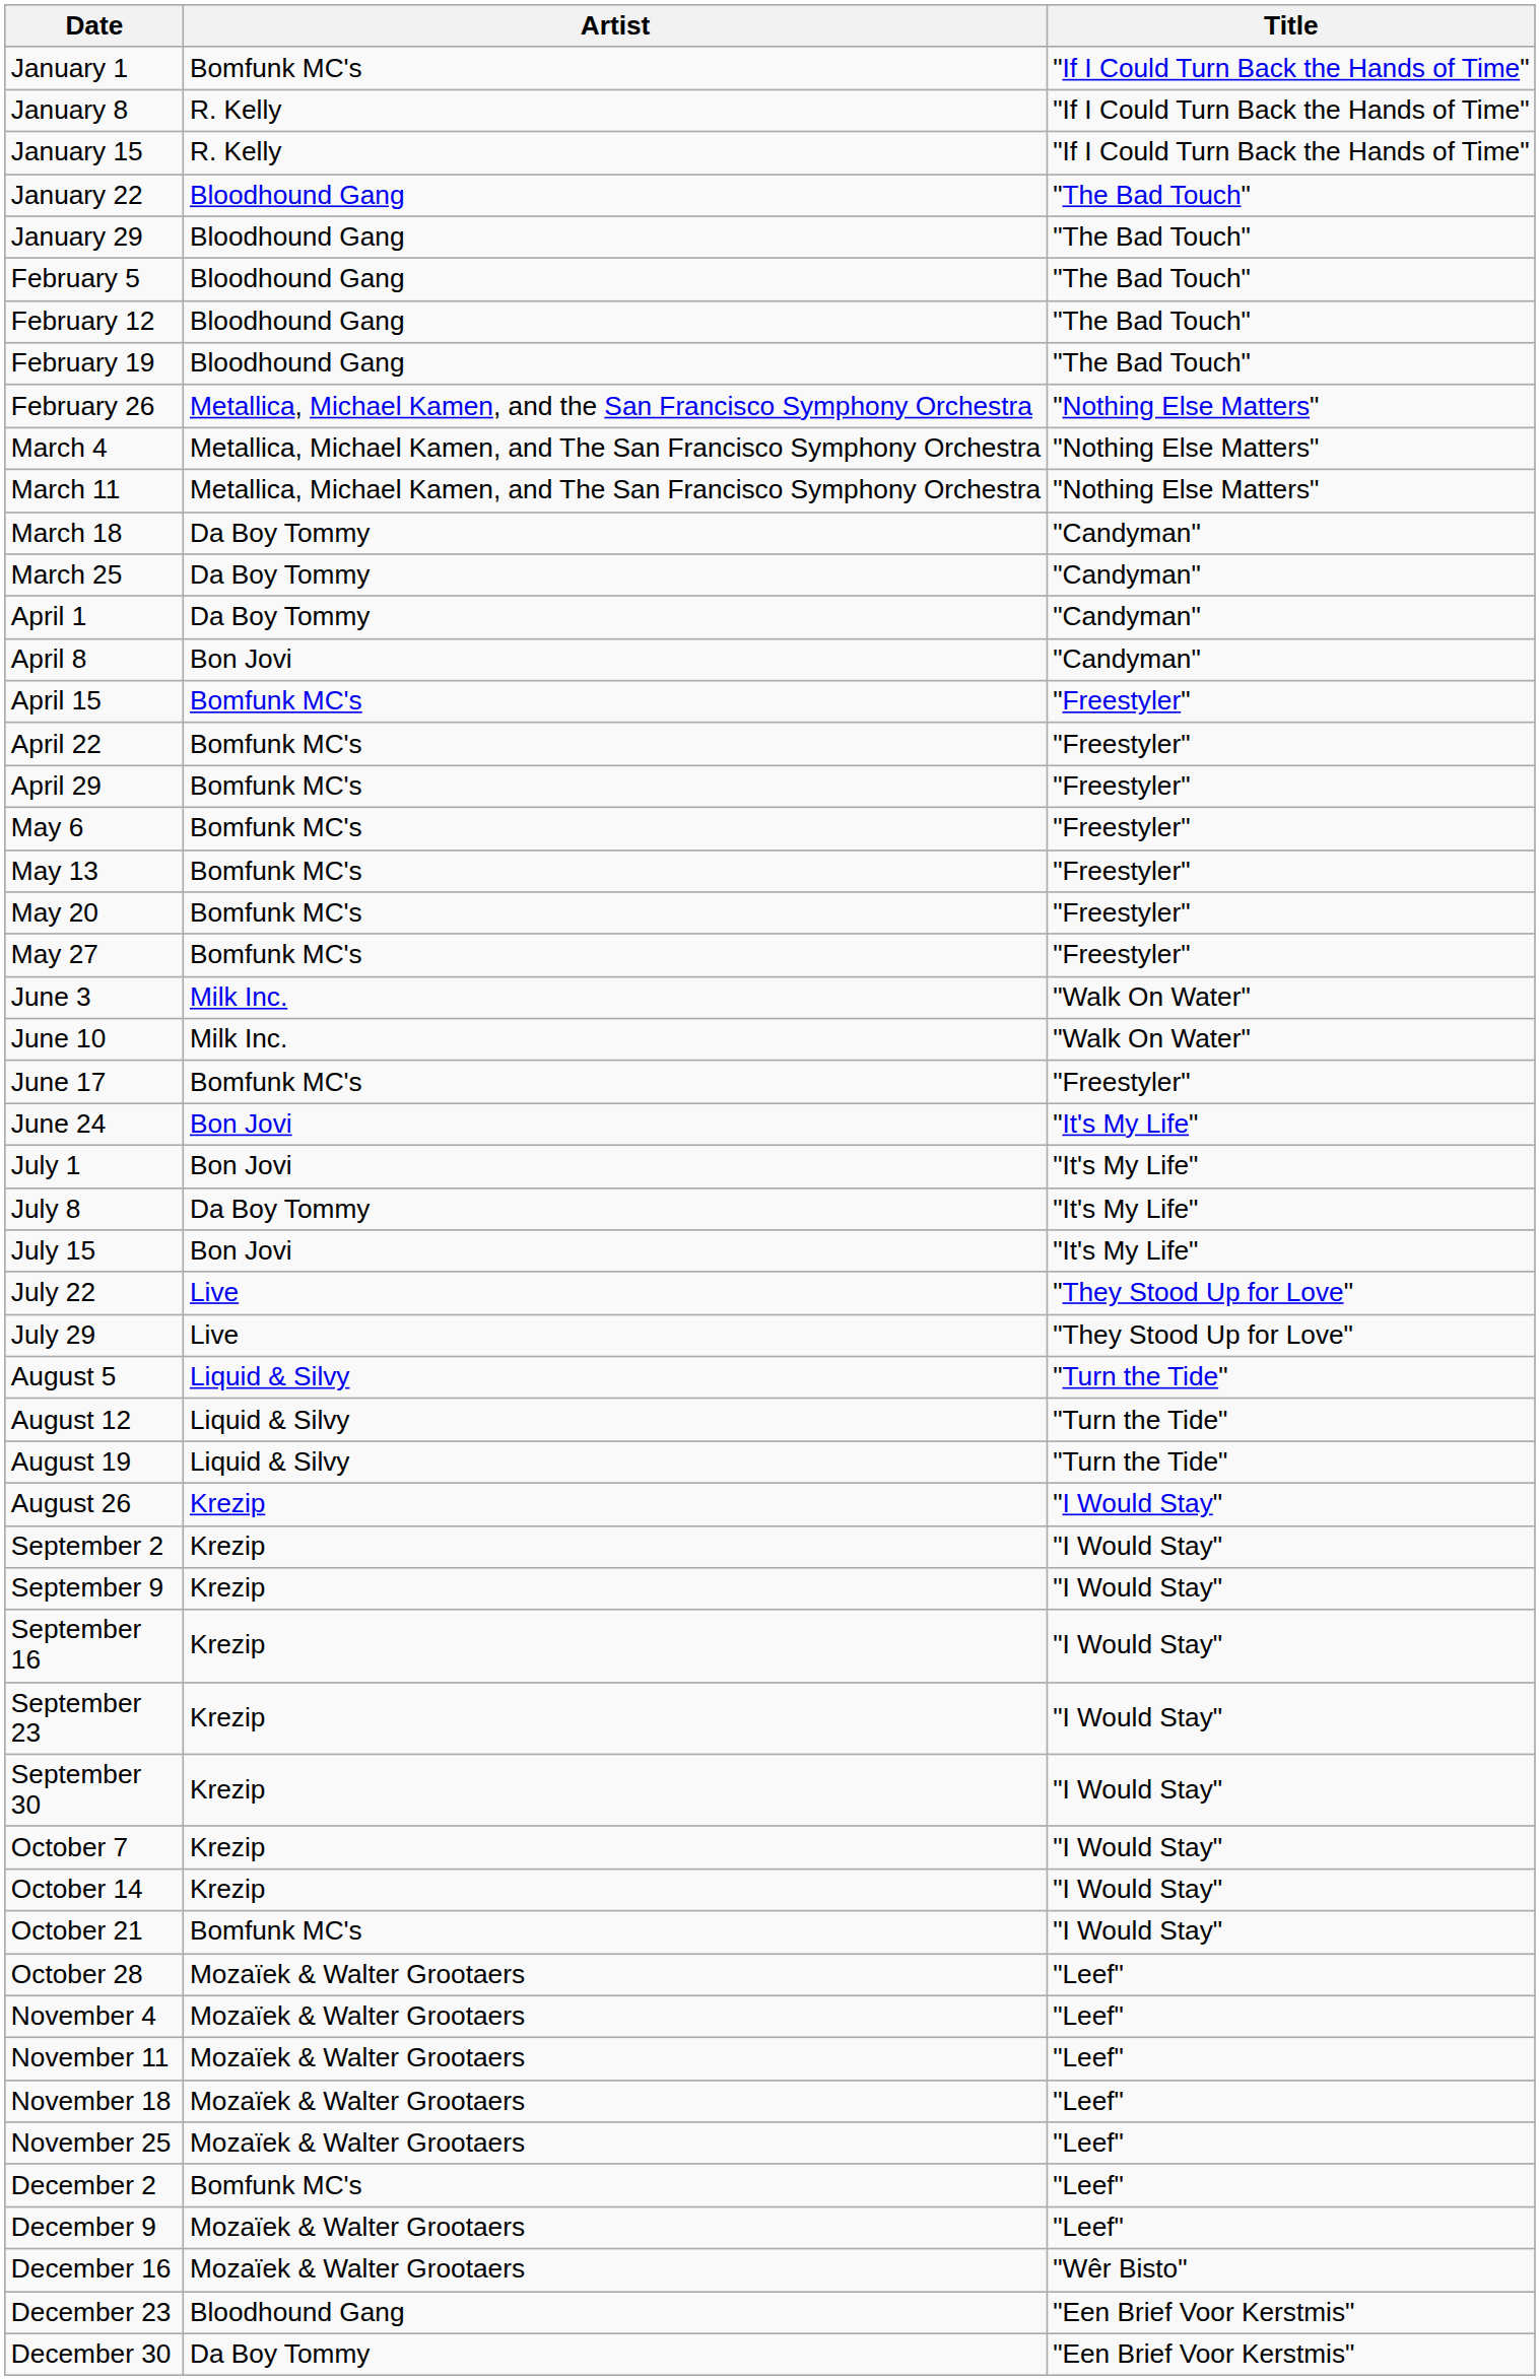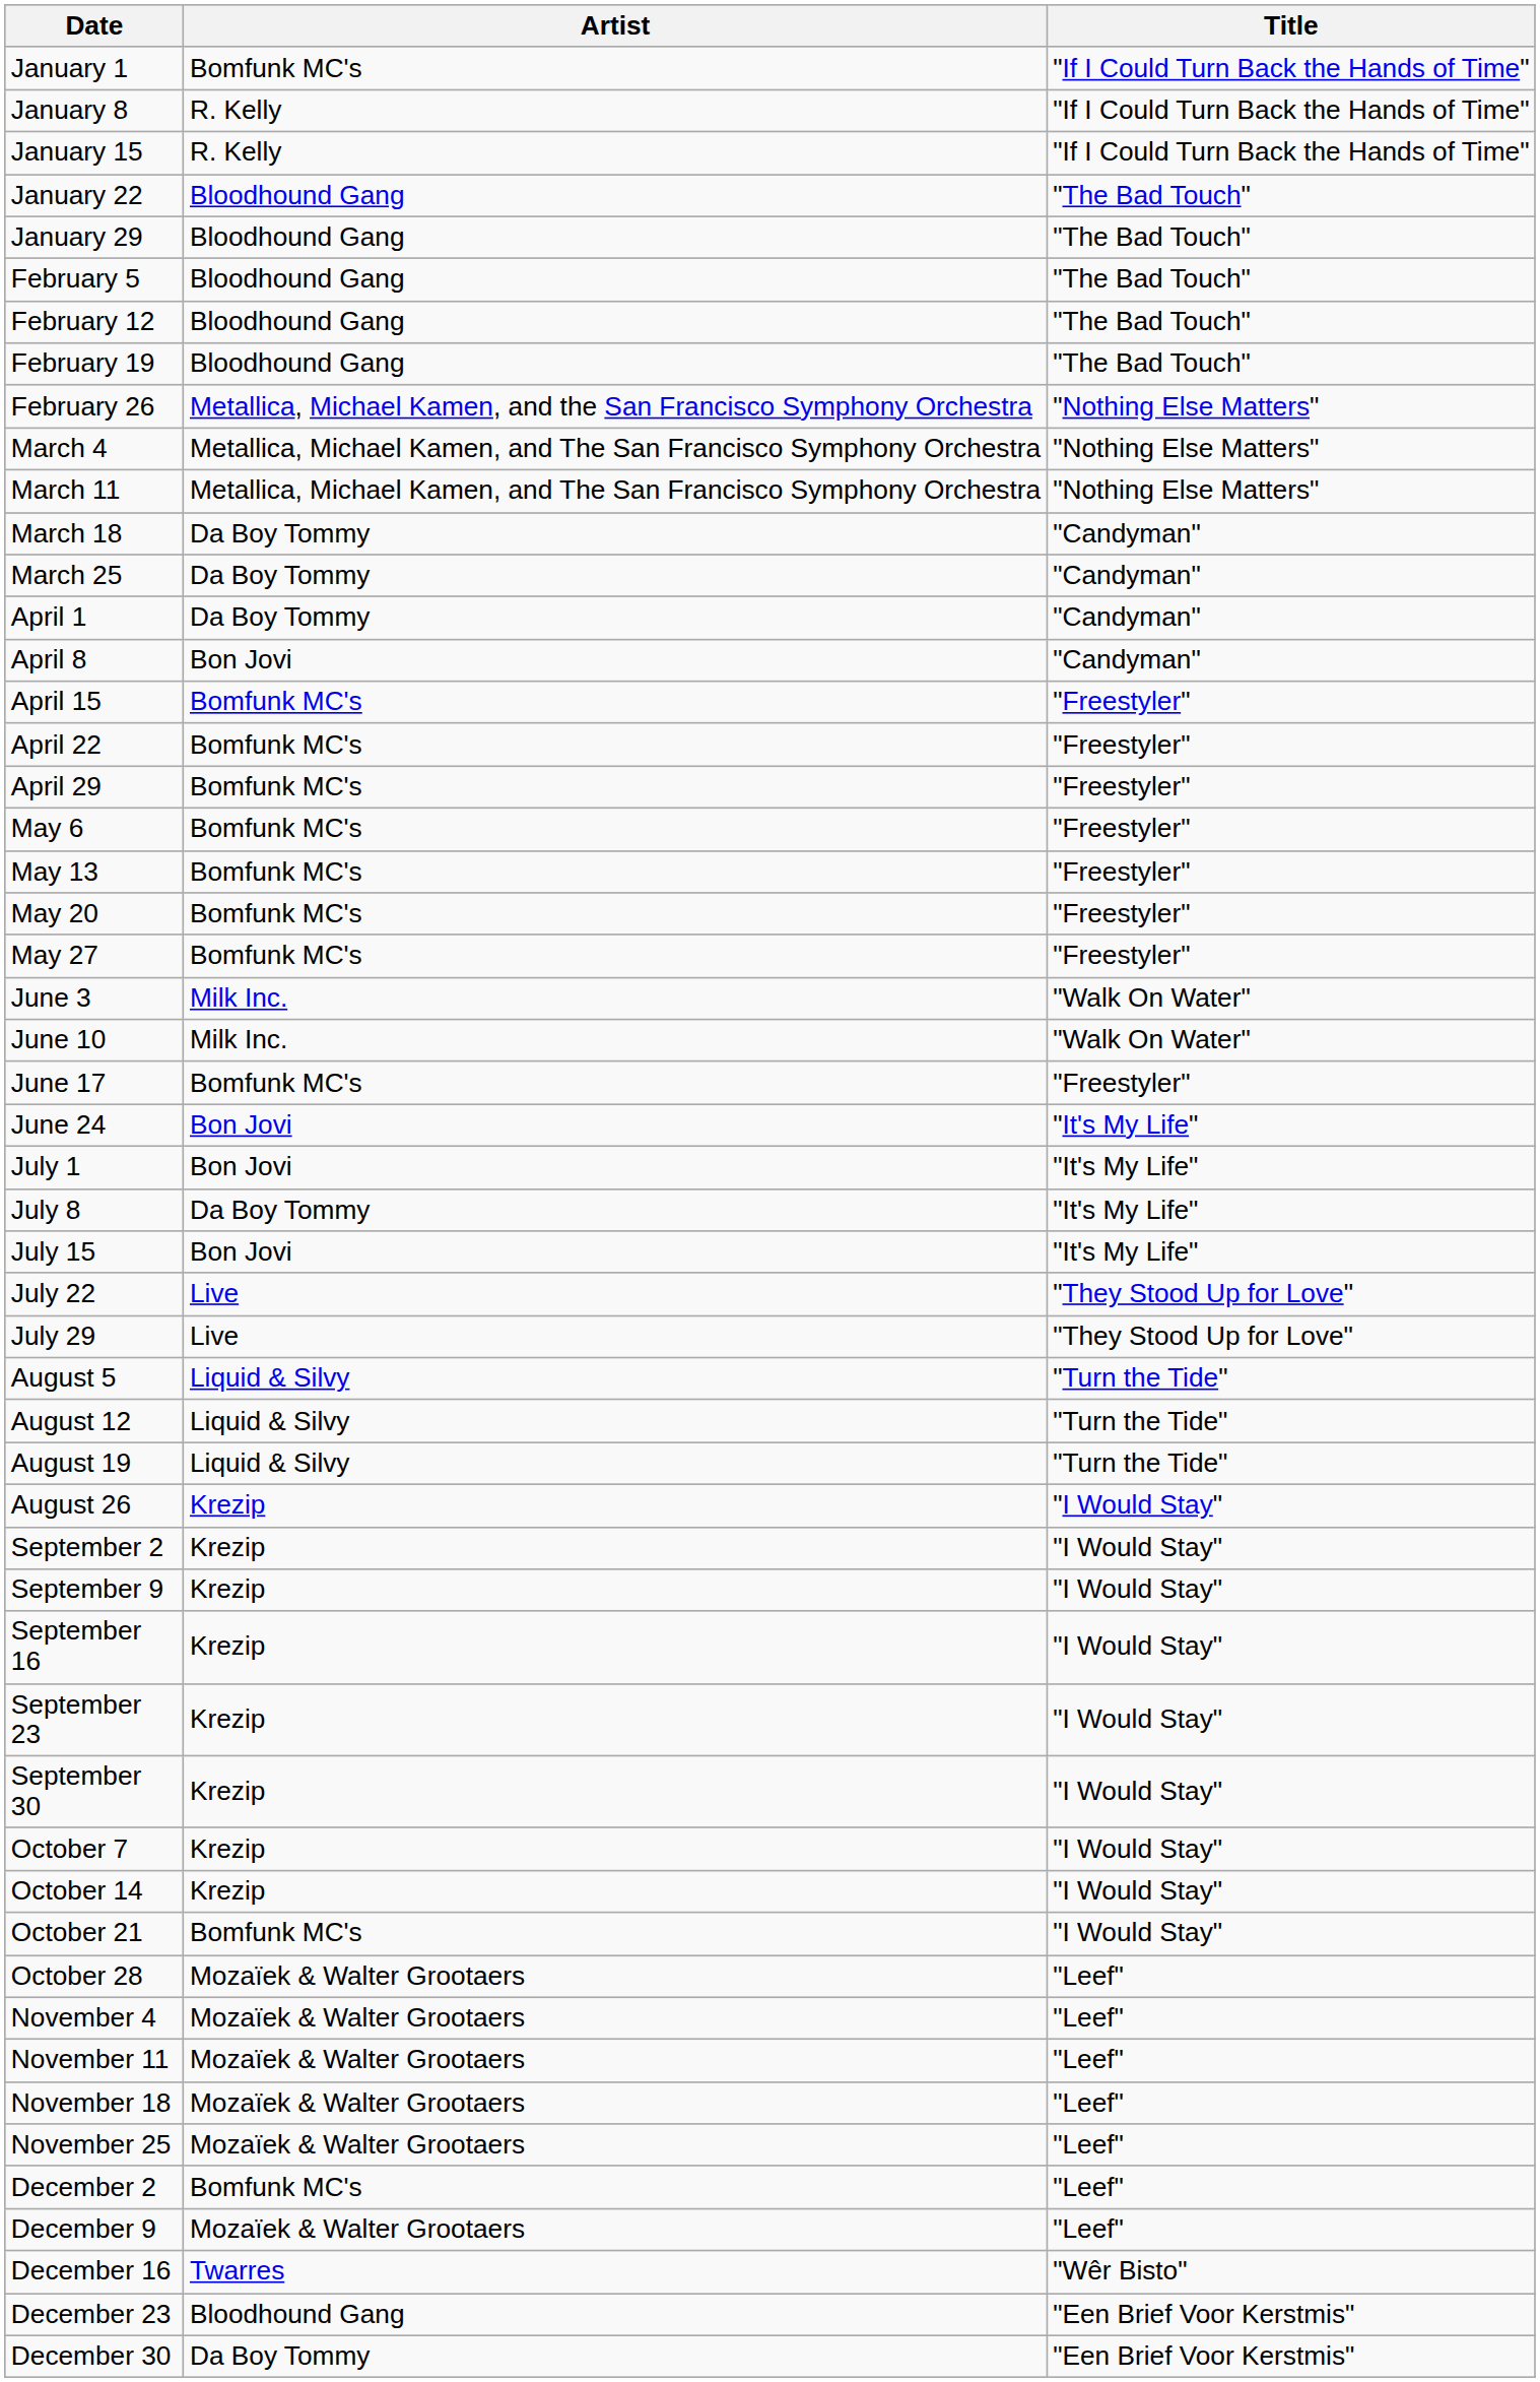 <table class="wikitable">
 <tr>
 <th width="100px">Date</th>
 <th>Artist</th>
 <th>Title</th>
 </tr>
 <tr>
 <td>January 1</td>
 <td>Bomfunk MC's</td>
 <td>"<a href='#'>If I Could Turn Back the Hands of Time</a>"</td>
 </tr>
 <tr>
 <td>January 8</td>
 <td>R. Kelly</td>
 <td>"If I Could Turn Back the Hands of Time"</td>
 </tr>
 <tr>
 <td>January 15</td>
 <td>R. Kelly</td>
 <td>"If I Could Turn Back the Hands of Time"</td>
 </tr>
 <tr>
 <td>January 22</td>
 <td><a href='#'>Bloodhound Gang</a></td>
 <td>"<a href='#'>The Bad Touch</a>"</td>
 </tr>
 <tr>
 <td>January 29</td>
 <td>Bloodhound Gang</td>
 <td>"The Bad Touch"</td>
 </tr>
 <tr>
 <td>February 5</td>
 <td>Bloodhound Gang</td>
 <td>"The Bad Touch"</td>
 </tr>
 <tr>
 <td>February 12</td>
 <td>Bloodhound Gang</td>
 <td>"The Bad Touch"</td>
 </tr>
 <tr>
 <td>February 19</td>
 <td>Bloodhound Gang</td>
 <td>"The Bad Touch"</td>
 </tr>
 <tr>
 <td>February 26</td>
 <td><a href='#'>Metallica</a>, <a href='#'>Michael Kamen</a>, and the <a href='#'>San Francisco Symphony Orchestra</a></td>
 <td>"<a href='#'>Nothing Else Matters</a>"</td>
 </tr>
 <tr>
 <td>March 4</td>
 <td>Metallica, Michael Kamen, and The San Francisco Symphony Orchestra</td>
 <td>"Nothing Else Matters"</td>
 </tr>
 <tr>
 <td>March 11</td>
 <td>Metallica, Michael Kamen, and The San Francisco Symphony Orchestra</td>
 <td>"Nothing Else Matters"</td>
 </tr>
 <tr>
 <td>March 18</td>
 <td>Da Boy Tommy</td>
 <td>"Candyman"</td>
 </tr>
 <tr>
 <td>March 25</td>
 <td>Da Boy Tommy</td>
 <td>"Candyman"</td>
 </tr>
 <tr>
 <td>April 1</td>
 <td>Da Boy Tommy</td>
 <td>"Candyman"</td>
 </tr>
 <tr>
 <td>April 8</td>
 <td>Bon Jovi</td>
 <td>"Candyman"</td>
 </tr>
 <tr>
 <td>April 15</td>
 <td><a href='#'>Bomfunk MC's</a></td>
 <td>"<a href='#'>Freestyler</a>"</td>
 </tr>
 <tr>
 <td>April 22</td>
 <td>Bomfunk MC's</td>
 <td>"Freestyler"</td>
 </tr>
 <tr>
 <td>April 29</td>
 <td>Bomfunk MC's</td>
 <td>"Freestyler"</td>
 </tr>
 <tr>
 <td>May 6</td>
 <td>Bomfunk MC's</td>
 <td>"Freestyler"</td>
 </tr>
 <tr>
 <td>May 13</td>
 <td>Bomfunk MC's</td>
 <td>"Freestyler"</td>
 </tr>
 <tr>
 <td>May 20</td>
 <td>Bomfunk MC's</td>
 <td>"Freestyler"</td>
 </tr>
 <tr>
 <td>May 27</td>
 <td>Bomfunk MC's</td>
 <td>"Freestyler"</td>
 </tr>
 <tr>
 <td>June 3</td>
 <td><a href='#'>Milk Inc.</a></td>
 <td>"Walk On Water"</td>
 </tr>
 <tr>
 <td>June 10</td>
 <td>Milk Inc.</td>
 <td>"Walk On Water"</td>
 </tr>
 <tr>
 <td>June 17</td>
 <td>Bomfunk MC's</td>
 <td>"Freestyler"</td>
 </tr>
 <tr>
 <td>June 24</td>
 <td><a href='#'>Bon Jovi</a></td>
 <td>"<a href='#'>It's My Life</a>"</td>
 </tr>
 <tr>
 <td>July 1</td>
 <td>Bon Jovi</td>
 <td>"It's My Life"</td>
 </tr>
 <tr>
 <td>July 8</td>
 <td>Da Boy Tommy</td>
 <td>"It's My Life"</td>
 </tr>
 <tr>
 <td>July 15</td>
 <td>Bon Jovi</td>
 <td>"It's My Life"</td>
 </tr>
 <tr>
 <td>July 22</td>
 <td><a href='#'>Live</a></td>
 <td>"<a href='#'>They Stood Up for Love</a>"</td>
 </tr>
 <tr>
 <td>July 29</td>
 <td>Live</td>
 <td>"They Stood Up for Love"</td>
 </tr>
 <tr>
 <td>August 5</td>
 <td><a href='#'>Liquid & Silvy</a></td>
 <td>"<a href='#'>Turn the Tide</a>"</td>
 </tr>
 <tr>
 <td>August 12</td>
 <td>Liquid & Silvy</td>
 <td>"Turn the Tide"</td>
 </tr>
 <tr>
 <td>August 19</td>
 <td>Liquid & Silvy</td>
 <td>"Turn the Tide"</td>
 </tr>
 <tr>
 <td>August 26</td>
 <td><a href='#'>Krezip</a></td>
 <td>"<a href='#'>I Would Stay</a>"</td>
 </tr>
 <tr>
 <td>September 2</td>
 <td>Krezip</td>
 <td>"I Would Stay"</td>
 </tr>
 <tr>
 <td>September 9</td>
 <td>Krezip</td>
 <td>"I Would Stay"</td>
 </tr>
 <tr>
 <td>September 16</td>
 <td>Krezip</td>
 <td>"I Would Stay"</td>
 </tr>
 <tr>
 <td>September 23</td>
 <td>Krezip</td>
 <td>"I Would Stay"</td>
 </tr>
 <tr>
 <td>September 30</td>
 <td>Krezip</td>
 <td>"I Would Stay"</td>
 </tr>
 <tr>
 <td>October 7</td>
 <td>Krezip</td>
 <td>"I Would Stay"</td>
 </tr>
 <tr>
 <td>October 14</td>
 <td>Krezip</td>
 <td>"I Would Stay"</td>
 </tr>
 <tr>
 <td>October 21</td>
 <td>Bomfunk MC's</td>
 <td>"I Would Stay"</td>
 </tr>
 <tr>
 <td>October 28</td>
 <td>Mozaïek & Walter Grootaers</td>
 <td>"Leef"</td>
 </tr>
 <tr>
 <td>November 4</td>
 <td>Mozaïek & Walter Grootaers</td>
 <td>"Leef"</td>
 </tr>
 <tr>
 <td>November 11</td>
 <td>Mozaïek & Walter Grootaers</td>
 <td>"Leef"</td>
 </tr>
 <tr>
 <td>November 18</td>
 <td>Mozaïek & Walter Grootaers</td>
 <td>"Leef"</td>
 </tr>
 <tr>
 <td>November 25</td>
 <td>Mozaïek & Walter Grootaers</td>
 <td>"Leef"</td>
 </tr>
 <tr>
 <td>December 2</td>
 <td>Bomfunk MC's</td>
 <td>"Leef"</td>
 </tr>
 <tr>
 <td>December 9</td>
 <td>Mozaïek & Walter Grootaers</td>
 <td>"Leef"</td>
 </tr>
 <tr>
 <td>December 16</td>
-<td>Mozaïek & Walter Grootaers</td>
+<td><a href='#'>Twarres</a></td>
 <td>"Wêr Bisto"</td>
 </tr>
 <tr>
 <td>December 23</td>
 <td>Bloodhound Gang</td>
 <td>"Een Brief Voor Kerstmis"</td>
 </tr>
 <tr>
 <td>December 30</td>
 <td>Da Boy Tommy</td>
 <td>"Een Brief Voor Kerstmis"</td>
 </tr>
 </table>
